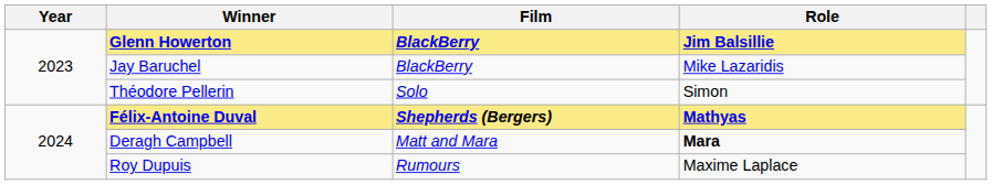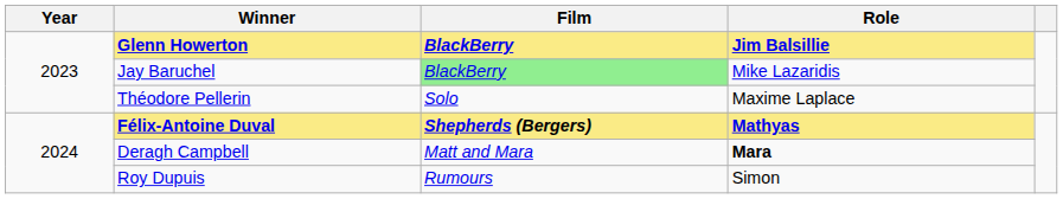 <table class="wikitable" width="63%" cellpadding="5">
 <tr>
 <th width="100"><strong>Year</strong></th>
 <th width="300"><strong>Winner</strong></th>
 <th width="300"><strong>Film</strong></th>
 <th width="300"><strong>Role</strong></th>
 <th width="15"><strong></strong></th>
 </tr>
 <tr>
 <td style="text-align:center;" rowspan="3">2023</td>
 <td style="background:#FAEB86;"><strong><a href='#'>Glenn Howerton</a></strong></td>
 <td style="background:#FAEB86;"><strong><em><a href='#'>BlackBerry</a></em></strong></td>
 <td style="background:#FAEB86;"><strong><a href='#'>Jim Balsillie</a></strong></td>
 <td style="text-align:center;" rowspan="3"></td>
 </tr>
 <tr>
 <td><a href='#'>Jay Baruchel</a></td>
-<td><em><a href='#'>BlackBerry</a></em></td>
+<td style="background: lightgreen;"><em><a href='#'>BlackBerry</a></em></td>
 <td><a href='#'>Mike Lazaridis</a></td>
 </tr>
 <tr>
 <td><a href='#'>Théodore Pellerin</a></td>
 <td><em><a href='#'>Solo</a></em></td>
-<td>Simon</td>
+<td>Maxime Laplace</td>
 </tr>
 <tr>
 <td style="text-align:center;" rowspan="3">2024</td>
 <td style="background:#FAEB86;"><strong><a href='#'>Félix-Antoine Duval</a></strong></td>
 <td style="background:#FAEB86;"><strong><em><a href='#'>Shepherds</a> (Bergers)</em></strong></td>
 <td style="background:#FAEB86;"><strong><a href='#'>Mathyas</a></strong></td>
 <td style="text-align:center;" rowspan="3"></td>
 </tr>
 <tr>
 <td><a href='#'>Deragh Campbell</a></td>
 <td><em><a href='#'>Matt and Mara</a></em></td>
 <td><strong>Mara</strong></td>
 </tr>
 <tr>
 <td><a href='#'>Roy Dupuis</a></td>
 <td><em><a href='#'>Rumours</a></em></td>
-<td>Maxime Laplace</td>
+<td>Simon</td>
 </tr>
 </table>
